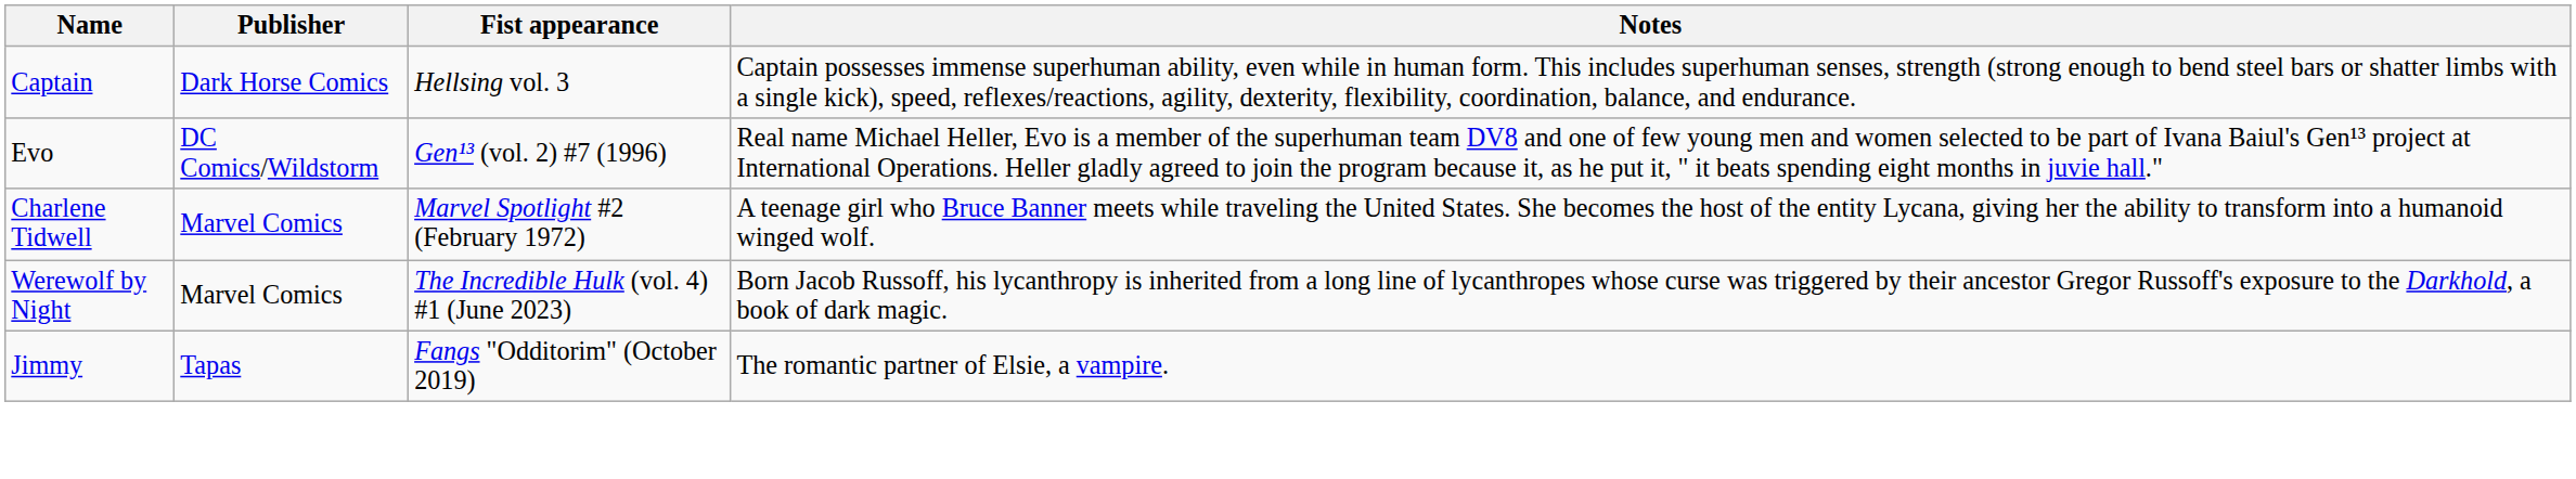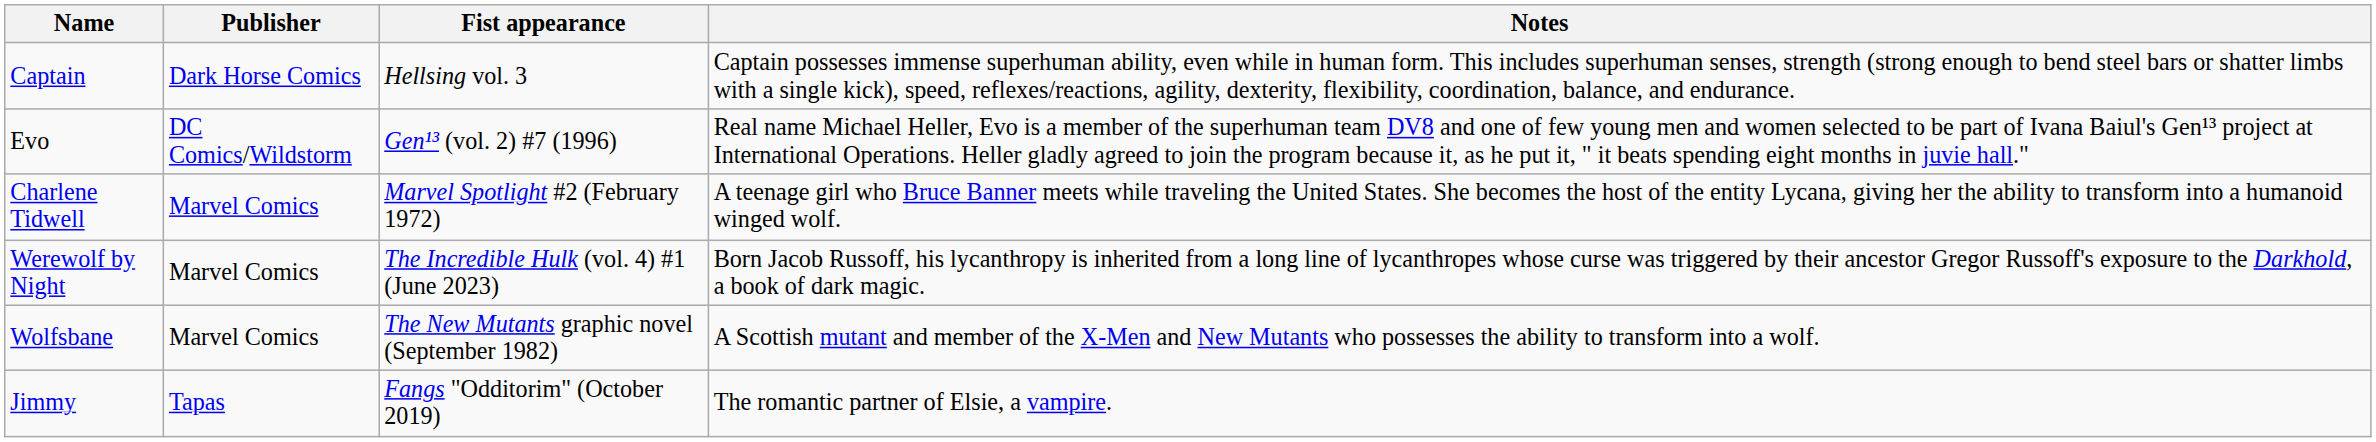 <table class="wikitable sortable">
 <tr>
 <th>Name</th>
 <th>Publisher</th>
 <th>Fist appearance</th>
 <th>Notes</th>
 </tr>
 <tr>
 <td><a href='#'>Captain</a></td>
 <td><a href='#'>Dark Horse Comics</a></td>
 <td><em>Hellsing</em> vol. 3</td>
 <td>Captain possesses immense superhuman ability, even while in human form. This includes superhuman senses, strength (strong enough to bend steel bars or shatter limbs with a single kick), speed, reflexes/reactions, agility, dexterity, flexibility, coordination, balance, and endurance.</td>
 </tr>
 <tr>
 <td>Evo</td>
 <td><a href='#'>DC Comics</a>/<a href='#'>Wildstorm</a></td>
 <td><em><a href='#'>Gen¹³</a></em> (vol. 2) #7 (1996)</td>
 <td>Real name Michael Heller, Evo is a member of the superhuman team <a href='#'>DV8</a> and one of few young men and women selected to be part of Ivana Baiul's Gen¹³ project at International Operations. Heller gladly agreed to join the program because it, as he put it, " it beats spending eight months in <a href='#'>juvie hall</a>."</td>
 </tr>
 <tr>
 <td><a href='#'>Charlene Tidwell</a></td>
 <td><a href='#'>Marvel Comics</a></td>
 <td><em><a href='#'>Marvel Spotlight</a></em> #2 (February 1972)</td>
 <td>A teenage girl who <a href='#'>Bruce Banner</a> meets while traveling the United States. She becomes the host of the entity Lycana, giving her the ability to transform into a humanoid winged wolf.</td>
 </tr>
 <tr>
 <td><a href='#'>Werewolf by Night</a></td>
 <td>Marvel Comics</td>
 <td><em><a href='#'>The Incredible Hulk</a></em> (vol. 4) #1 (June 2023)</td>
 <td>Born Jacob Russoff, his lycanthropy is inherited from a long line of lycanthropes whose curse was triggered by their ancestor Gregor Russoff's exposure to the <em><a href='#'>Darkhold</a></em>, a book of dark magic.</td>
 </tr>
 <tr>
+<td><a href='#'>Wolfsbane</a></td>
+<td>Marvel Comics</td>
+<td><em><a href='#'>The New Mutants</a></em> graphic novel (September 1982)</td>
+<td>A Scottish <a href='#'>mutant</a> and member of the <a href='#'>X-Men</a> and <a href='#'>New Mutants</a> who possesses the ability to transform into a wolf.</td>
+</tr>
+<tr>
 <td><a href='#'>Jimmy</a></td>
 <td><a href='#'>Tapas</a></td>
 <td><em><a href='#'>Fangs</a></em> "Odditorim" (October 2019)</td>
 <td>The romantic partner of Elsie, a <a href='#'>vampire</a>.</td>
 </tr>
 </table>
